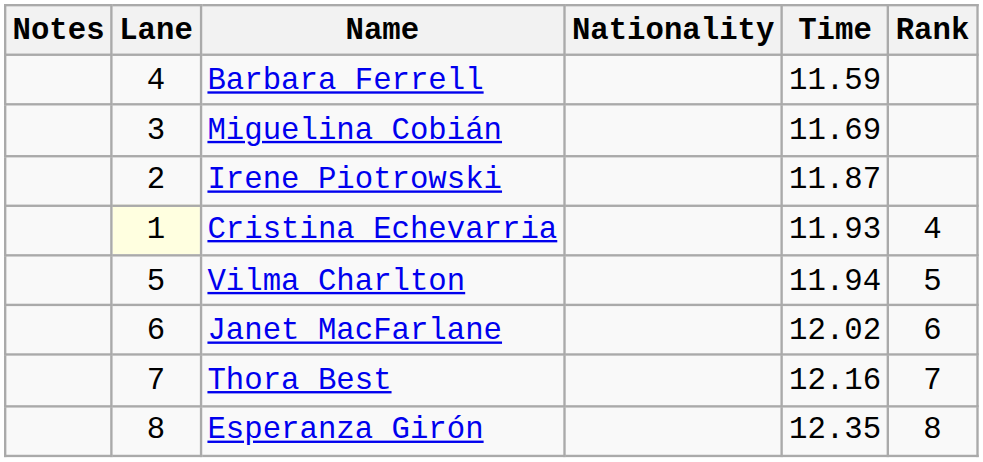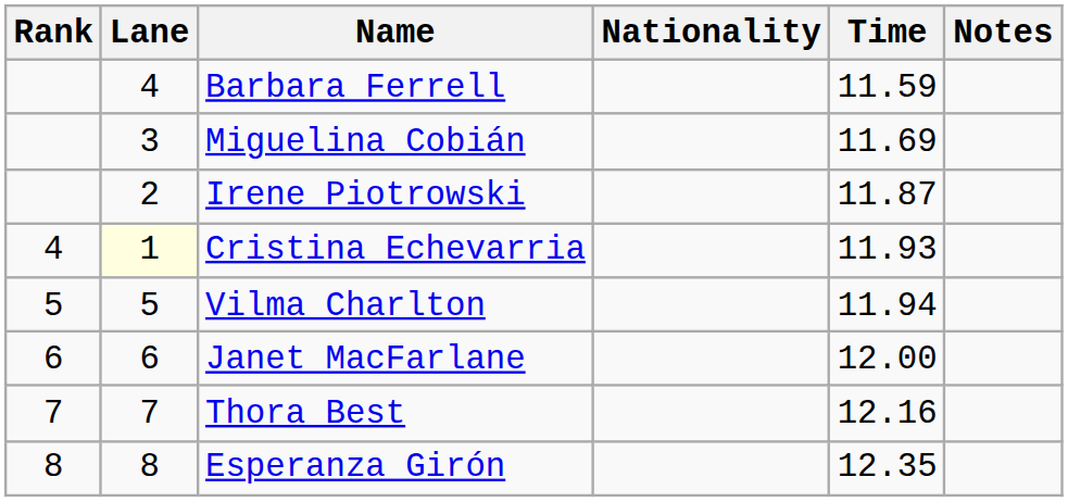 <table class="wikitable sortable" style="text-align:center">
 <tr>
-<th>Notes</th>
+<th>Rank</th>
 <th>Lane</th>
 <th>Name</th>
 <th>Nationality</th>
 <th>Time</th>
-<th>Rank</th>
+<th>Notes</th>
 </tr>
 <tr>
 <td></td>
 <td>4</td>
 <td align=left><a href='#'>Barbara Ferrell</a></td>
 <td align=left></td>
 <td>11.59</td>
 <td></td>
 </tr>
 <tr>
 <td></td>
 <td>3</td>
 <td align=left><a href='#'>Miguelina Cobián</a></td>
 <td align=left></td>
 <td>11.69</td>
 <td></td>
 </tr>
 <tr>
 <td></td>
 <td>2</td>
 <td align=left><a href='#'>Irene Piotrowski</a></td>
 <td align=left></td>
 <td>11.87</td>
 <td></td>
 </tr>
 <tr>
-<td></td>
+<td>4</td>
 <td style="background: lightyellow;">1</td>
 <td align=left><a href='#'>Cristina Echevarria</a></td>
 <td align=left></td>
 <td>11.93</td>
-<td>4</td>
+<td></td>
 </tr>
 <tr>
-<td></td>
+<td>5</td>
 <td>5</td>
 <td align=left><a href='#'>Vilma Charlton</a></td>
 <td align=left></td>
 <td>11.94</td>
-<td>5</td>
+<td></td>
 </tr>
 <tr>
-<td></td>
+<td>6</td>
 <td>6</td>
 <td align=left><a href='#'>Janet MacFarlane</a></td>
 <td align=left></td>
-<td>12.02</td>
-<td>6</td>
+<td>12.00</td>
+<td></td>
 </tr>
 <tr>
-<td></td>
+<td>7</td>
 <td>7</td>
 <td align=left><a href='#'>Thora Best</a></td>
 <td align=left></td>
 <td>12.16</td>
-<td>7</td>
+<td></td>
 </tr>
 <tr>
-<td></td>
+<td>8</td>
 <td>8</td>
 <td align=left><a href='#'>Esperanza Girón</a></td>
 <td align=left></td>
 <td>12.35</td>
-<td>8</td>
+<td></td>
 </tr>
 </table>
